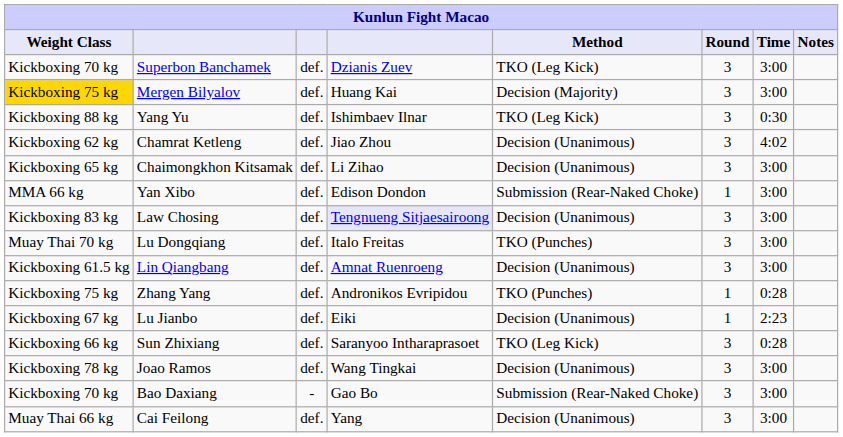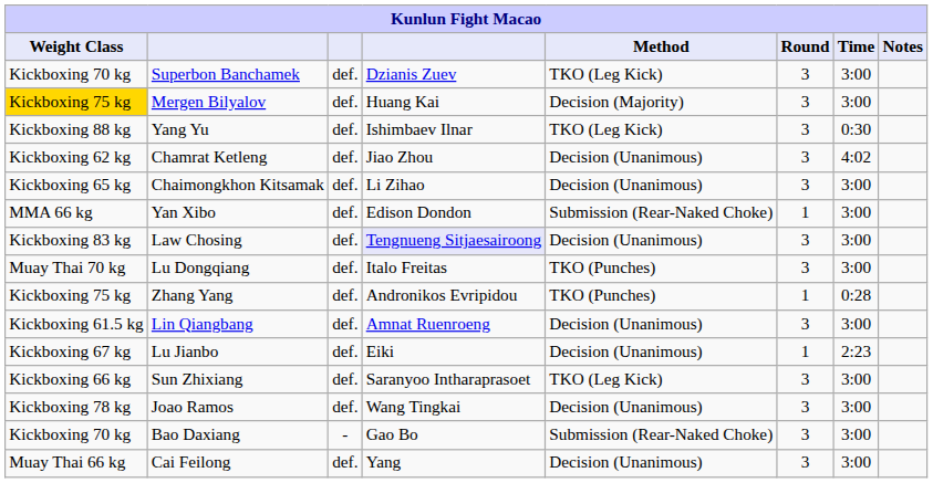 <table class="wikitable" style="font-size: 80%;">
 <tr>
 <th colspan="8" style="background-color: #ccf; color: #000080; text-align: center;"><strong>Kunlun Fight Macao</strong></th>
 </tr>
 <tr>
 <th colspan="1" style="background-color: #E6E8FA; color: #000000; text-align: center;">Weight Class</th>
 <th colspan="1" style="background-color: #E6E8FA; color: #000000; text-align: center;"></th>
 <th colspan="1" style="background-color: #E6E8FA; color: #000000; text-align: center;"></th>
 <th colspan="1" style="background-color: #E6E8FA; color: #000000; text-align: center;"></th>
 <th colspan="1" style="background-color: #E6E8FA; color: #000000; text-align: center;">Method</th>
 <th colspan="1" style="background-color: #E6E8FA; color: #000000; text-align: center;">Round</th>
 <th colspan="1" style="background-color: #E6E8FA; color: #000000; text-align: center;">Time</th>
 <th colspan="1" style="background-color: #E6E8FA; color: #000000; text-align: center;">Notes</th>
 </tr>
 <tr>
 <td>Kickboxing 70 kg</td>
 <td> <a href='#'>Superbon Banchamek</a></td>
 <td align=center>def.</td>
 <td> <a href='#'>Dzianis Zuev</a></td>
 <td>TKO (Leg Kick)</td>
 <td align=center>3</td>
 <td align=center>3:00</td>
 <td></td>
 </tr>
 <tr>
 <td style="background: gold;">Kickboxing 75 kg</td>
 <td> <a href='#'>Mergen Bilyalov</a></td>
 <td align=center>def.</td>
 <td> Huang Kai</td>
 <td>Decision (Majority)</td>
 <td align=center>3</td>
 <td align=center>3:00</td>
 <td></td>
 </tr>
 <tr>
 <td>Kickboxing 88 kg</td>
 <td> Yang Yu</td>
 <td align=center>def.</td>
 <td> Ishimbaev Ilnar</td>
 <td>TKO (Leg Kick)</td>
 <td align=center>3</td>
 <td align=center>0:30</td>
 <td></td>
 </tr>
 <tr>
 <td>Kickboxing 62 kg</td>
 <td> Chamrat Ketleng</td>
 <td align=center>def.</td>
 <td> Jiao Zhou</td>
 <td>Decision (Unanimous)</td>
 <td align=center>3</td>
 <td align=center>4:02</td>
 <td></td>
 </tr>
 <tr>
 <td>Kickboxing 65 kg</td>
 <td> Chaimongkhon Kitsamak</td>
 <td align=center>def.</td>
 <td> Li Zihao</td>
 <td>Decision (Unanimous)</td>
 <td align=center>3</td>
 <td align=center>3:00</td>
 <td></td>
 </tr>
 <tr>
 <td>MMA 66 kg</td>
 <td> Yan Xibo</td>
 <td align=center>def.</td>
 <td> Edison Dondon</td>
 <td>Submission (Rear-Naked Choke)</td>
 <td align=center>1</td>
 <td align=center>3:00</td>
 <td></td>
 </tr>
 <tr>
 <td>Kickboxing 83 kg</td>
 <td> Law Chosing</td>
 <td align=center>def.</td>
 <td style="background: lavender;"> <a href='#'>Tengnueng Sitjaesairoong</a></td>
 <td>Decision (Unanimous)</td>
 <td align=center>3</td>
 <td align=center>3:00</td>
 <td></td>
 </tr>
 <tr>
 <td>Muay Thai 70 kg</td>
 <td> Lu Dongqiang</td>
 <td align=center>def.</td>
 <td> Italo Freitas</td>
 <td>TKO (Punches)</td>
 <td align=center>3</td>
 <td align=center>3:00</td>
 <td></td>
 </tr>
 <tr>
+<td>Kickboxing 75 kg</td>
+<td> Zhang Yang</td>
+<td align=center>def.</td>
+<td> Andronikos Evripidou</td>
+<td>TKO (Punches)</td>
+<td align=center>1</td>
+<td align=center>0:28</td>
+<td></td>
+</tr>
+<tr>
 <td>Kickboxing 61.5 kg</td>
 <td> <a href='#'>Lin Qiangbang</a></td>
 <td align=center>def.</td>
 <td> <a href='#'>Amnat Ruenroeng</a></td>
 <td>Decision (Unanimous)</td>
 <td align=center>3</td>
 <td align=center>3:00</td>
-<td></td>
-</tr>
-<tr>
-<td>Kickboxing 75 kg</td>
-<td> Zhang Yang</td>
-<td align=center>def.</td>
-<td> Andronikos Evripidou</td>
-<td>TKO (Punches)</td>
-<td align=center>1</td>
-<td align=center>0:28</td>
 <td></td>
 </tr>
 <tr>
 <td>Kickboxing 67 kg</td>
 <td> Lu Jianbo</td>
 <td align=center>def.</td>
 <td> Eiki</td>
 <td>Decision (Unanimous)</td>
 <td align=center>1</td>
 <td align=center>2:23</td>
 <td></td>
 </tr>
 <tr>
 <td>Kickboxing 66 kg</td>
 <td> Sun Zhixiang</td>
 <td align=center>def.</td>
 <td> Saranyoo Intharaprasoet</td>
 <td>TKO (Leg Kick)</td>
 <td align=center>3</td>
-<td align=center>0:28</td>
+<td align=center>3:00</td>
 <td></td>
 </tr>
 <tr>
 <td>Kickboxing 78 kg</td>
 <td> Joao Ramos</td>
 <td align=center>def.</td>
 <td> Wang Tingkai</td>
 <td>Decision (Unanimous)</td>
 <td align=center>3</td>
 <td align=center>3:00</td>
 <td></td>
 </tr>
 <tr>
 <td>Kickboxing 70 kg</td>
 <td> Bao Daxiang</td>
 <td align=center>-</td>
 <td> Gao Bo</td>
 <td>Submission (Rear-Naked Choke)</td>
 <td align=center>3</td>
 <td align=center>3:00</td>
 <td></td>
 </tr>
 <tr>
 <td>Muay Thai 66 kg</td>
 <td> Cai Feilong</td>
 <td align=center>def.</td>
 <td> Yang</td>
 <td>Decision (Unanimous)</td>
 <td align=center>3</td>
 <td align=center>3:00</td>
 <td></td>
 </tr>
 </table>
